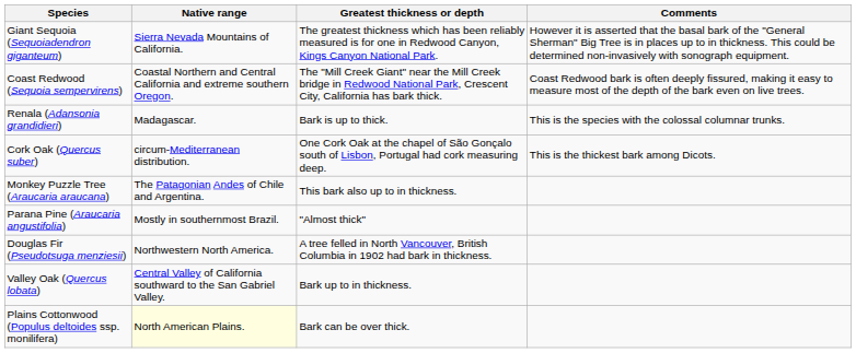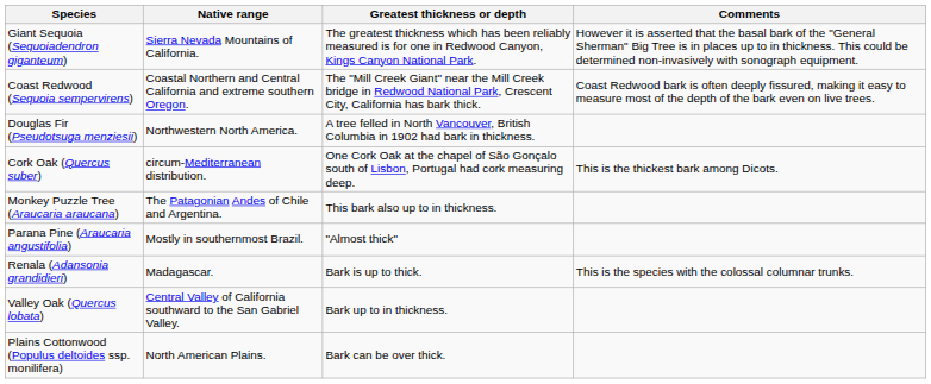 <table class= "wikitable">
 <tr>
 <th style="width:15%">Species</th>
 <th>Native range</th>
 <th>Greatest thickness or depth</th>
 <th>Comments</th>
 </tr>
 <tr>
 <td>Giant Sequoia  (<em><a href='#'>Sequoiadendron giganteum</a></em>)</td>
 <td><a href='#'>Sierra Nevada</a> Mountains of California.</td>
 <td>The greatest thickness which has been reliably measured is  for one in Redwood Canyon, <a href='#'>Kings Canyon National Park</a>.</td>
 <td>However it is asserted that the basal bark of the "General Sherman" Big Tree is in places up to  in thickness. This could be determined non-invasively with sonograph equipment.</td>
 </tr>
 <tr>
 <td>Coast Redwood (<em><a href='#'>Sequoia sempervirens</a></em>)</td>
 <td>Coastal Northern and Central California and extreme southern <a href='#'>Oregon</a>.</td>
 <td>The "Mill Creek Giant" near the Mill Creek bridge in <a href='#'>Redwood National Park</a>, Crescent City, California has bark  thick.</td>
 <td>Coast Redwood bark is often deeply fissured, making it easy to measure most of the depth of the bark even on live trees.</td>
 </tr>
 <tr>
-<td>Renala  (<em><a href='#'>Adansonia grandidieri</a></em>)</td>
-<td>Madagascar.</td>
-<td>Bark is up to  thick.</td>
-<td>This is the species with the colossal columnar trunks.</td>
+<td>Douglas Fir  (<em><a href='#'>Pseudotsuga menziesii</a></em>)</td>
+<td>Northwestern North America.</td>
+<td>A tree felled in North <a href='#'>Vancouver</a>, British Columbia in 1902 had bark  in thickness.</td>
+<td></td>
 </tr>
 <tr>
 <td>Cork Oak  (<em><a href='#'>Quercus suber</a></em>)</td>
 <td>circum-<a href='#'>Mediterranean</a> distribution.</td>
 <td>One Cork Oak at the chapel of São Gonçalo  south of <a href='#'>Lisbon</a>, Portugal had cork measuring  deep.</td>
 <td>This is the thickest bark among Dicots.</td>
 </tr>
 <tr>
 <td>Monkey Puzzle Tree (<em><a href='#'>Araucaria araucana</a></em>)</td>
 <td>The <a href='#'>Patagonian</a> <a href='#'>Andes</a> of Chile and Argentina.</td>
 <td>This bark also up to  in thickness.</td>
 <td></td>
 </tr>
 <tr>
 <td>Parana Pine  (<em><a href='#'>Araucaria angustifolia</a></em>)</td>
 <td>Mostly in southernmost Brazil.</td>
 <td>"Almost  thick"</td>
 <td></td>
 </tr>
 <tr>
-<td>Douglas Fir  (<em><a href='#'>Pseudotsuga menziesii</a></em>)</td>
-<td>Northwestern North America.</td>
-<td>A tree felled in North <a href='#'>Vancouver</a>, British Columbia in 1902 had bark  in thickness.</td>
-<td></td>
+<td>Renala  (<em><a href='#'>Adansonia grandidieri</a></em>)</td>
+<td>Madagascar.</td>
+<td>Bark is up to  thick.</td>
+<td>This is the species with the colossal columnar trunks.</td>
 </tr>
 <tr>
 <td>Valley Oak  (<em><a href='#'>Quercus lobata</a></em>)</td>
 <td><a href='#'>Central Valley</a> of California southward to the San Gabriel Valley.</td>
 <td>Bark up to  in thickness.</td>
 <td></td>
 </tr>
 <tr>
 <td>Plains Cottonwood  (<a href='#'>Populus deltoides</a> ssp. monilifera)</td>
-<td style="background: lightyellow;">North American Plains.</td>
+<td>North American Plains.</td>
 <td>Bark can be over  thick.</td>
 </tr>
 </table>
